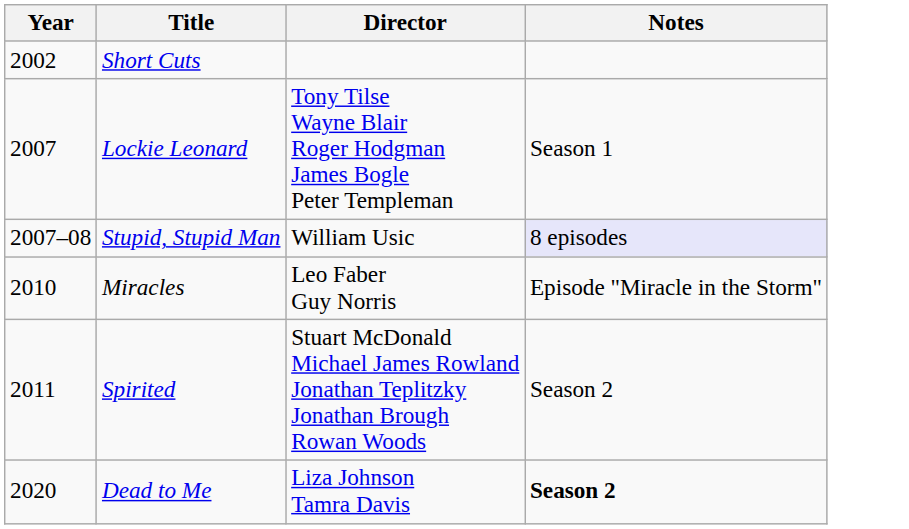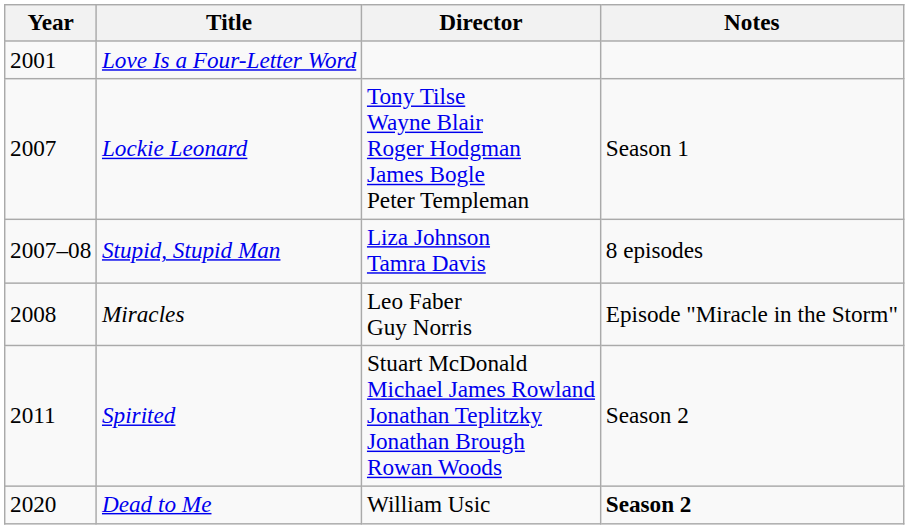 <table class="wikitable">
 <tr>
 <th>Year</th>
 <th>Title</th>
 <th>Director</th>
 <th>Notes</th>
 </tr>
 <tr>
-<td>2002</td>
-<td><em><a href='#'>Short Cuts</a></em></td>
+<td>2001</td>
+<td><em><a href='#'>Love Is a Four-Letter Word</a></em></td>
 <td></td>
 <td></td>
 </tr>
 <tr>
 <td>2007</td>
 <td><em><a href='#'>Lockie Leonard</a></em></td>
 <td><a href='#'>Tony Tilse</a><br><a href='#'>Wayne Blair</a><br><a href='#'>Roger Hodgman</a><br><a href='#'>James Bogle</a><br>Peter Templeman</td>
 <td>Season 1</td>
 </tr>
 <tr>
 <td>2007–08</td>
 <td><em><a href='#'>Stupid, Stupid Man</a></em></td>
-<td>William Usic</td>
-<td style="background: lavender;">8 episodes</td>
+<td><a href='#'>Liza Johnson</a><br><a href='#'>Tamra Davis</a></td>
+<td>8 episodes</td>
 </tr>
 <tr>
-<td>2010</td>
+<td>2008</td>
 <td><em>Miracles</em></td>
 <td>Leo Faber<br>Guy Norris</td>
 <td>Episode "Miracle in the Storm"</td>
 </tr>
 <tr>
 <td>2011</td>
 <td><em><a href='#'>Spirited</a></em></td>
 <td>Stuart McDonald<br><a href='#'>Michael James Rowland</a><br><a href='#'>Jonathan Teplitzky</a><br><a href='#'>Jonathan Brough</a><br><a href='#'>Rowan Woods</a></td>
 <td>Season 2</td>
 </tr>
 <tr>
 <td>2020</td>
 <td><em><a href='#'>Dead to Me</a></em></td>
-<td><a href='#'>Liza Johnson</a><br><a href='#'>Tamra Davis</a></td>
+<td>William Usic</td>
 <td><strong>Season 2</strong></td>
 </tr>
 </table>
